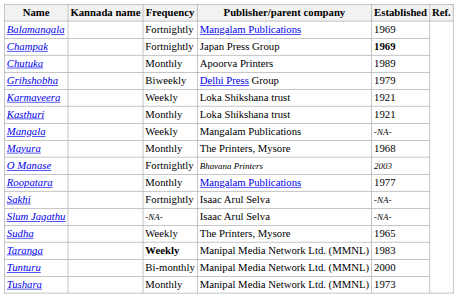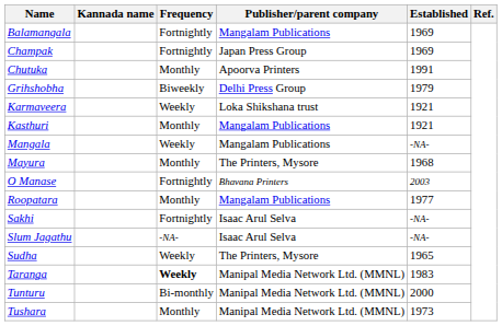 <table class="wikitable sortable" style="background:#fff;">
 <tr>
 <th>Name</th>
 <th>Kannada name</th>
 <th>Frequency</th>
 <th>Publisher/parent company</th>
 <th>Established</th>
 <th>Ref.</th>
 </tr>
 <tr>
 <td><em><a href='#'>Balamangala</a></em></td>
 <td></td>
 <td>Fortnightly</td>
 <td><a href='#'>Mangalam Publications</a></td>
 <td>1969</td>
 <td rowspan="16"></td>
 </tr>
 <tr>
 <td><em><a href='#'>Champak</a></em></td>
 <td></td>
 <td>Fortnightly</td>
 <td>Japan Press Group</td>
-<td><strong>1969</strong></td>
+<td>1969</td>
 </tr>
 <tr>
 <td><em><a href='#'>Chutuka</a></em></td>
 <td></td>
 <td>Monthly</td>
 <td>Apoorva Printers</td>
-<td>1989</td>
+<td>1991</td>
 </tr>
 <tr>
 <td><em><a href='#'>Grihshobha</a></em></td>
 <td></td>
 <td>Biweekly</td>
 <td><a href='#'>Delhi Press</a> Group</td>
 <td>1979</td>
 </tr>
 <tr>
 <td><em><a href='#'>Karmaveera</a></em></td>
 <td></td>
 <td>Weekly</td>
 <td>Loka Shikshana trust</td>
 <td>1921</td>
 </tr>
 <tr>
 <td><em> <a href='#'>Kasthuri</a></em></td>
 <td></td>
 <td>Monthly</td>
-<td>Loka Shikshana trust</td>
+<td><a href='#'>Mangalam Publications</a></td>
 <td>1921</td>
 </tr>
 <tr>
 <td><em><a href='#'>Mangala</a></em></td>
 <td></td>
 <td>Weekly</td>
 <td>Mangalam Publications</td>
 <td><em><small>-NA-</small></em></td>
 </tr>
 <tr>
 <td><em><a href='#'>Mayura</a></em></td>
 <td></td>
 <td>Monthly</td>
 <td>The Printers, Mysore</td>
 <td>1968</td>
 </tr>
 <tr>
 <td><em><a href='#'>O Manase</a></em></td>
 <td></td>
 <td>Fortnightly</td>
 <td><em><small>Bhavana Printers</small></em></td>
 <td><em><small>2003</small></em></td>
 </tr>
 <tr>
 <td><em><a href='#'>Roopatara</a></em></td>
 <td></td>
 <td>Monthly</td>
 <td><a href='#'>Mangalam Publications</a></td>
 <td>1977</td>
 </tr>
 <tr>
 <td><em><a href='#'>Sakhi</a></em></td>
 <td></td>
 <td>Fortnightly</td>
 <td>Isaac Arul Selva</td>
 <td><em><small>-NA-</small></em></td>
 </tr>
 <tr>
 <td><em><a href='#'>Slum Jagathu</a></em></td>
 <td></td>
 <td><em><small>-NA-</small></em></td>
 <td>Isaac Arul Selva</td>
 <td><em><small>-NA-</small></em></td>
 </tr>
 <tr>
 <td><em><a href='#'>Sudha</a></em></td>
 <td></td>
 <td>Weekly</td>
 <td>The Printers, Mysore</td>
 <td>1965</td>
 </tr>
 <tr>
 <td><em><a href='#'>Taranga</a></em></td>
 <td></td>
 <td><strong>Weekly</strong></td>
 <td>Manipal Media Network Ltd. (MMNL)</td>
 <td>1983</td>
 </tr>
 <tr>
 <td><em><a href='#'>Tunturu</a></em></td>
 <td></td>
 <td>Bi-monthly</td>
 <td>Manipal Media Network Ltd. (MMNL)</td>
 <td>2000</td>
 </tr>
 <tr>
 <td><em><a href='#'>Tushara</a></em></td>
 <td></td>
 <td>Monthly</td>
 <td>Manipal Media Network Ltd. (MMNL)</td>
 <td>1973</td>
 </tr>
 </table>
